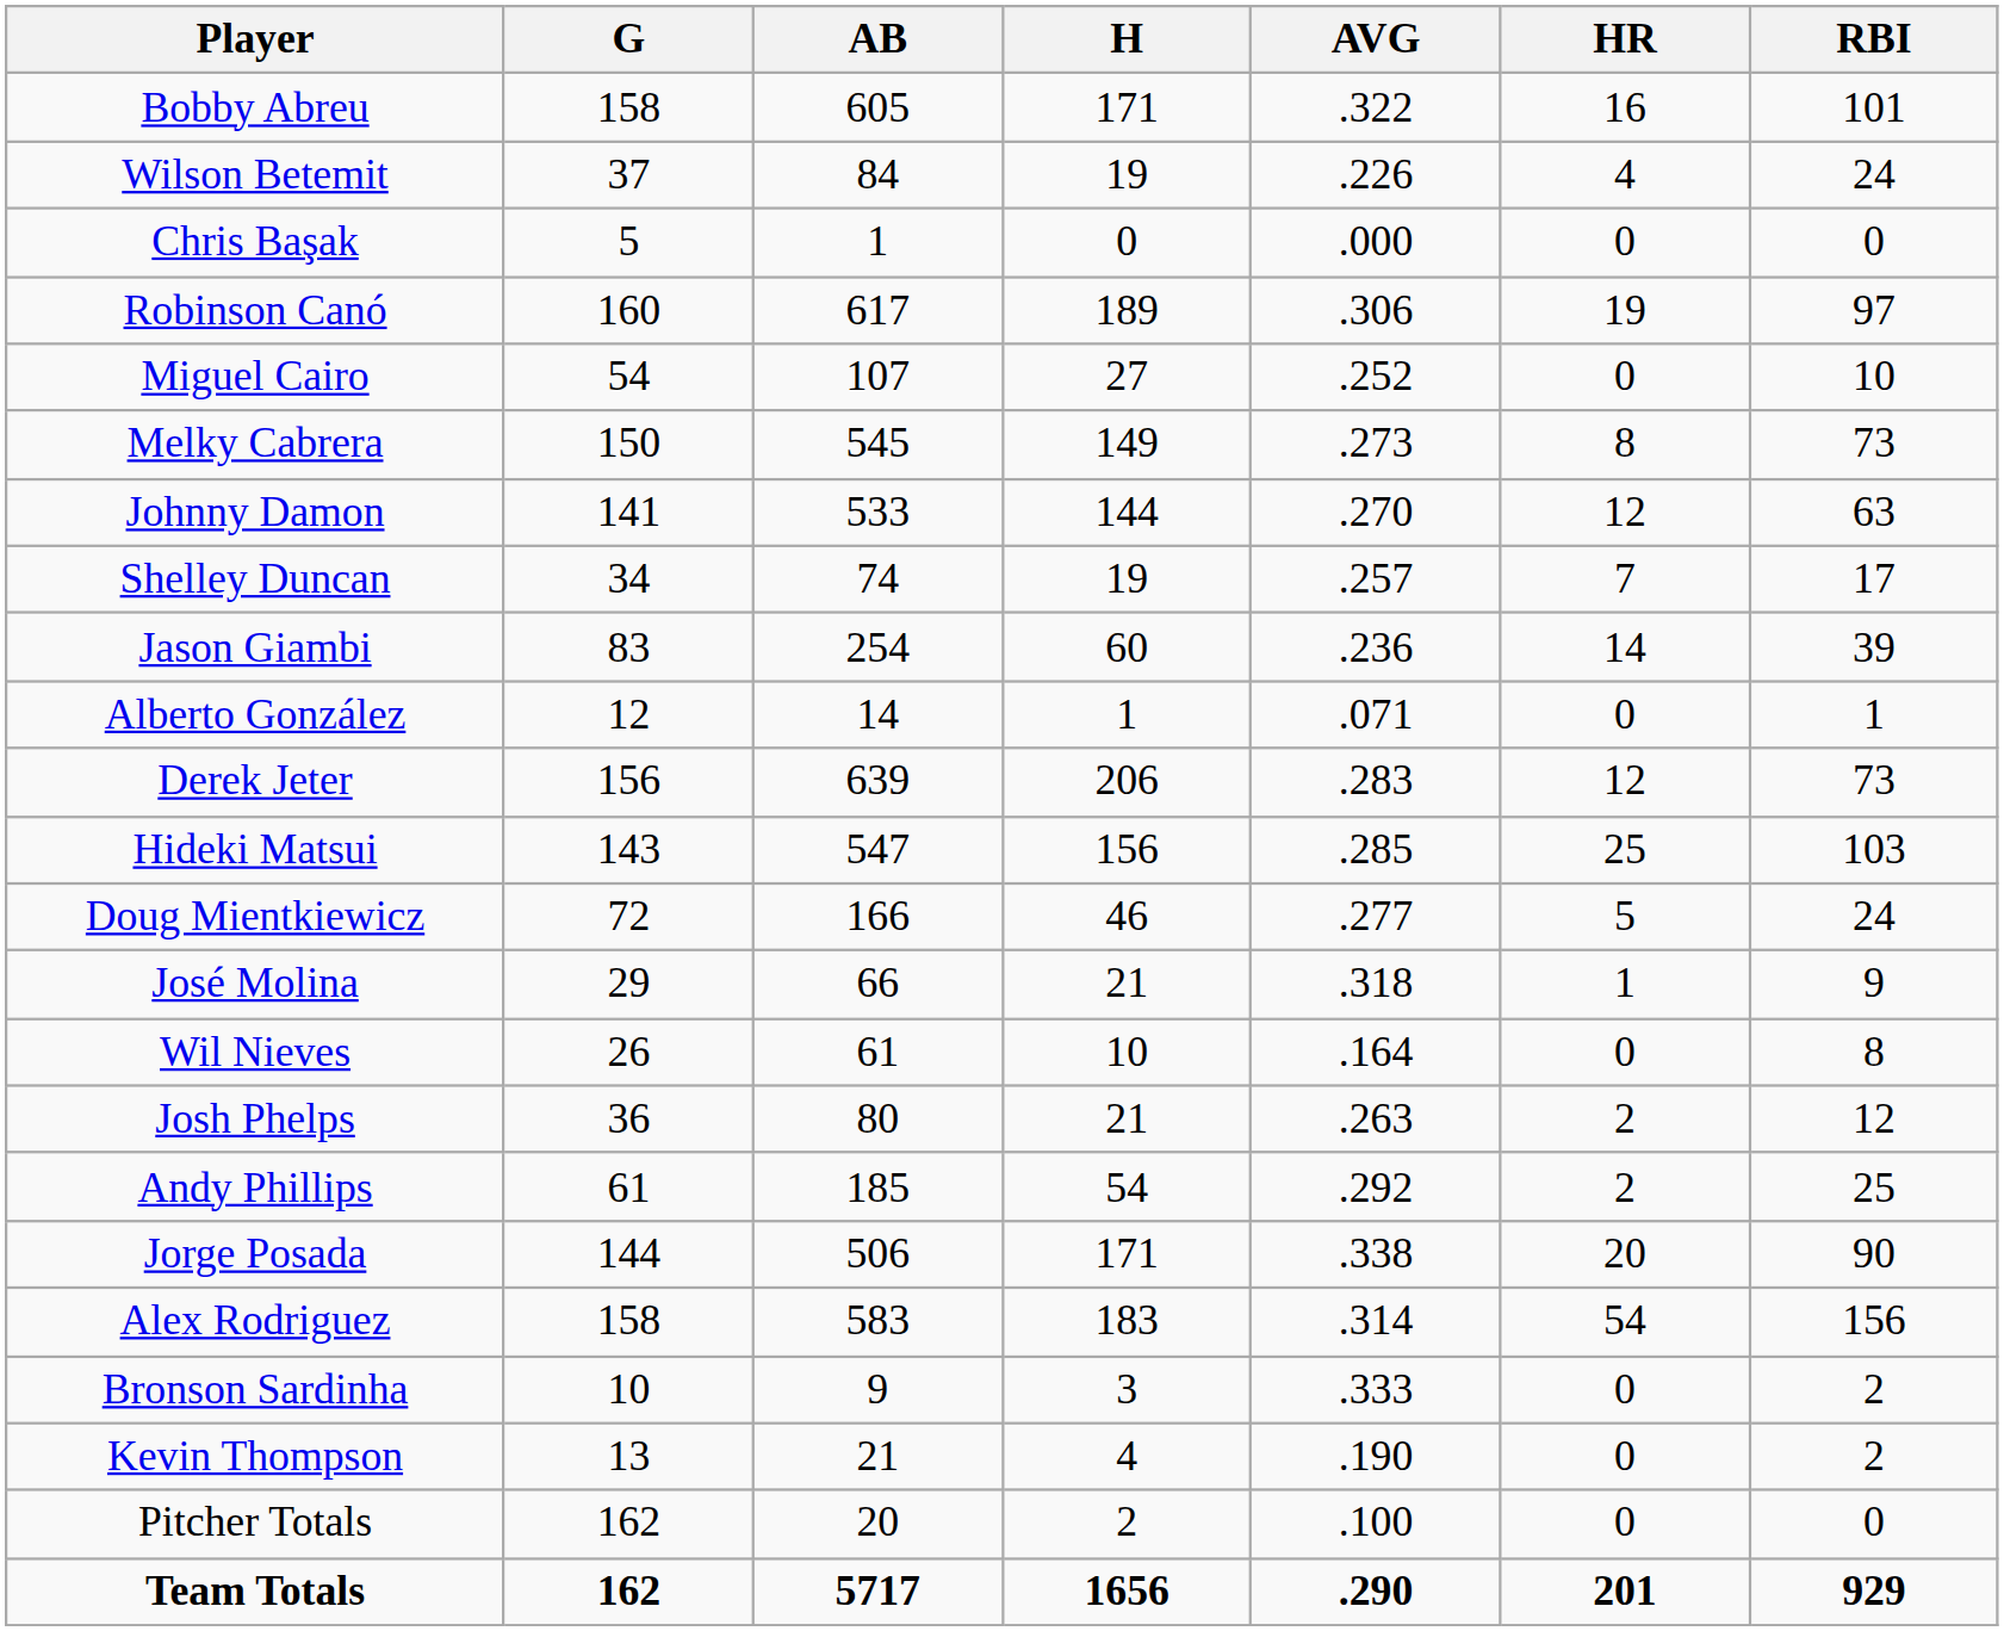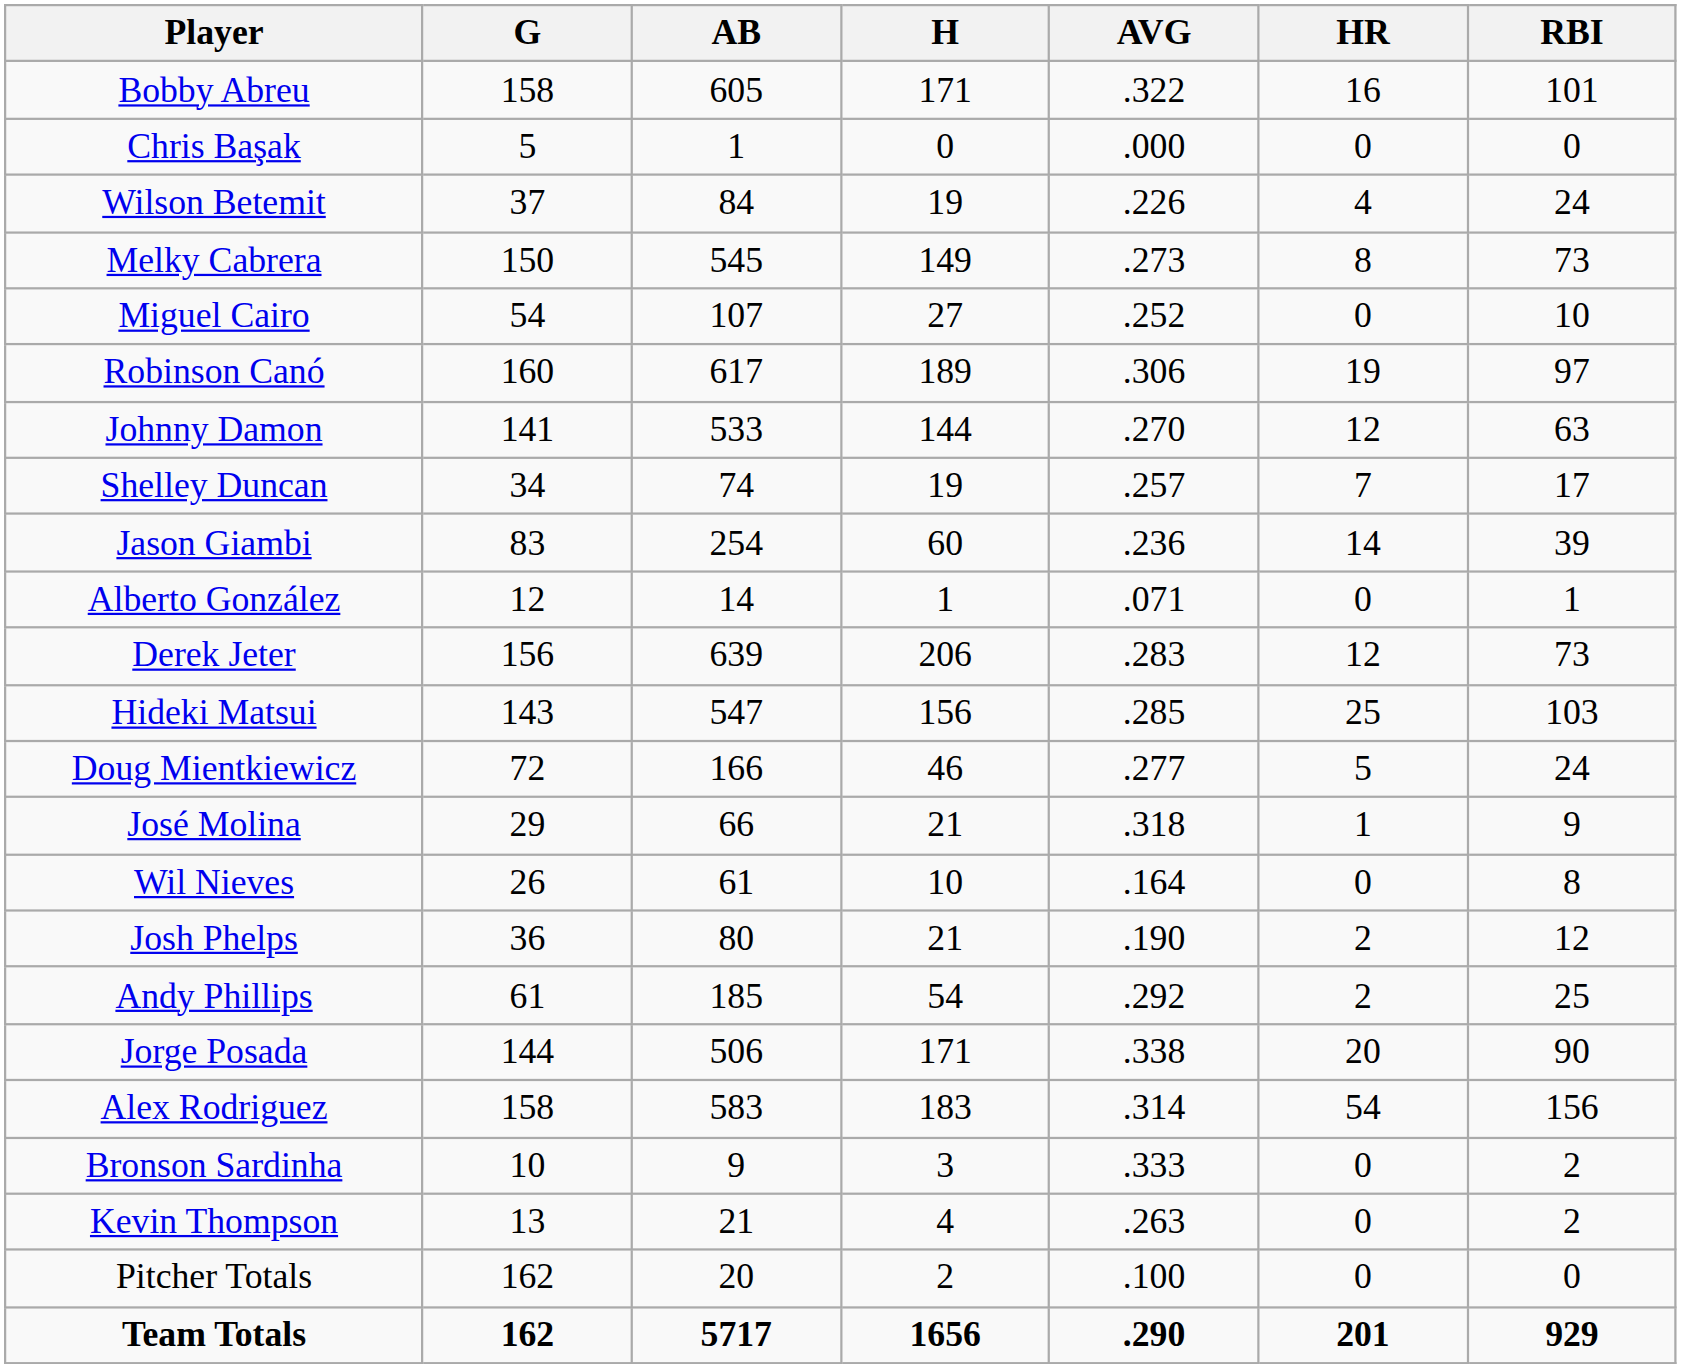 <table class="wikitable sortable">
 <tr>
 <th bgcolor="#DDDDFF" width="18%">Player</th>
 <th bgcolor="#DDDDFF" width="9%">G</th>
 <th bgcolor="#DDDDFF" width="9%">AB</th>
 <th bgcolor="#DDDDFF" width="9%">H</th>
 <th bgcolor="#DDDDFF" width="9%">AVG</th>
 <th bgcolor="#DDDDFF" width="9%">HR</th>
 <th bgcolor="#DDDDFF" width="9%">RBI</th>
 </tr>
 <tr align="center">
 <td><a href='#'>Bobby Abreu</a></td>
 <td>158</td>
 <td>605</td>
 <td>171</td>
 <td>.322</td>
 <td>16</td>
 <td>101</td>
 </tr>
 <tr align="center">
+<td><a href='#'>Chris Başak</a></td>
+<td>5</td>
+<td>1</td>
+<td>0</td>
+<td>.000</td>
+<td>0</td>
+<td>0</td>
+</tr>
+<tr align="center">
 <td><a href='#'>Wilson Betemit</a></td>
 <td>37</td>
 <td>84</td>
 <td>19</td>
 <td>.226</td>
 <td>4</td>
 <td>24</td>
 </tr>
 <tr align="center">
-<td><a href='#'>Chris Başak</a></td>
-<td>5</td>
-<td>1</td>
-<td>0</td>
-<td>.000</td>
-<td>0</td>
-<td>0</td>
-</tr>
-<tr align="center">
-<td><a href='#'>Robinson Canó</a></td>
-<td>160</td>
-<td>617</td>
-<td>189</td>
-<td>.306</td>
-<td>19</td>
-<td>97</td>
+<td><a href='#'>Melky Cabrera</a></td>
+<td>150</td>
+<td>545</td>
+<td>149</td>
+<td>.273</td>
+<td>8</td>
+<td>73</td>
 </tr>
 <tr align="center">
 <td><a href='#'>Miguel Cairo</a></td>
 <td>54</td>
 <td>107</td>
 <td>27</td>
 <td>.252</td>
 <td>0</td>
 <td>10</td>
 </tr>
 <tr align="center">
-<td><a href='#'>Melky Cabrera</a></td>
-<td>150</td>
-<td>545</td>
-<td>149</td>
-<td>.273</td>
-<td>8</td>
-<td>73</td>
+<td><a href='#'>Robinson Canó</a></td>
+<td>160</td>
+<td>617</td>
+<td>189</td>
+<td>.306</td>
+<td>19</td>
+<td>97</td>
 </tr>
 <tr align="center">
 <td><a href='#'>Johnny Damon</a></td>
 <td>141</td>
 <td>533</td>
 <td>144</td>
 <td>.270</td>
 <td>12</td>
 <td>63</td>
 </tr>
 <tr align="center">
 <td><a href='#'>Shelley Duncan</a></td>
 <td>34</td>
 <td>74</td>
 <td>19</td>
 <td>.257</td>
 <td>7</td>
 <td>17</td>
 </tr>
 <tr align="center">
 <td><a href='#'>Jason Giambi</a></td>
 <td>83</td>
 <td>254</td>
 <td>60</td>
 <td>.236</td>
 <td>14</td>
 <td>39</td>
 </tr>
 <tr align="center">
 <td><a href='#'>Alberto González</a></td>
 <td>12</td>
 <td>14</td>
 <td>1</td>
 <td>.071</td>
 <td>0</td>
 <td>1</td>
 </tr>
 <tr align="center">
 <td><a href='#'>Derek Jeter</a></td>
 <td>156</td>
 <td>639</td>
 <td>206</td>
 <td>.283</td>
 <td>12</td>
 <td>73</td>
 </tr>
 <tr align="center">
 <td><a href='#'>Hideki Matsui</a></td>
 <td>143</td>
 <td>547</td>
 <td>156</td>
 <td>.285</td>
 <td>25</td>
 <td>103</td>
 </tr>
 <tr align="center">
 <td><a href='#'>Doug Mientkiewicz</a></td>
 <td>72</td>
 <td>166</td>
 <td>46</td>
 <td>.277</td>
 <td>5</td>
 <td>24</td>
 </tr>
 <tr align="center">
 <td><a href='#'>José Molina</a></td>
 <td>29</td>
 <td>66</td>
 <td>21</td>
 <td>.318</td>
 <td>1</td>
 <td>9</td>
 </tr>
 <tr align="center">
 <td><a href='#'>Wil Nieves</a></td>
 <td>26</td>
 <td>61</td>
 <td>10</td>
 <td>.164</td>
 <td>0</td>
 <td>8</td>
 </tr>
 <tr align="center">
 <td><a href='#'>Josh Phelps</a></td>
 <td>36</td>
 <td>80</td>
 <td>21</td>
-<td>.263</td>
+<td>.190</td>
 <td>2</td>
 <td>12</td>
 </tr>
 <tr align="center">
 <td><a href='#'>Andy Phillips</a></td>
 <td>61</td>
 <td>185</td>
 <td>54</td>
 <td>.292</td>
 <td>2</td>
 <td>25</td>
 </tr>
 <tr align="center">
 <td><a href='#'>Jorge Posada</a></td>
 <td>144</td>
 <td>506</td>
 <td>171</td>
 <td>.338</td>
 <td>20</td>
 <td>90</td>
 </tr>
 <tr align="center">
 <td><a href='#'>Alex Rodriguez</a></td>
 <td>158</td>
 <td>583</td>
 <td>183</td>
 <td>.314</td>
 <td>54</td>
 <td>156</td>
 </tr>
 <tr align="center">
 <td><a href='#'>Bronson Sardinha</a></td>
 <td>10</td>
 <td>9</td>
 <td>3</td>
 <td>.333</td>
 <td>0</td>
 <td>2</td>
 </tr>
 <tr align="center">
 <td><a href='#'>Kevin Thompson</a></td>
 <td>13</td>
 <td>21</td>
 <td>4</td>
-<td>.190</td>
+<td>.263</td>
 <td>0</td>
 <td>2</td>
 </tr>
 <tr align=center>
 <td>Pitcher Totals</td>
 <td>162</td>
 <td>20</td>
 <td>2</td>
 <td>.100</td>
 <td>0</td>
 <td>0</td>
 </tr>
 <tr align=center>
 <td><strong>Team Totals</strong></td>
 <td><strong>162</strong></td>
 <td><strong>5717</strong></td>
 <td><strong>1656</strong></td>
 <td><strong>.290</strong></td>
 <td><strong>201</strong></td>
 <td><strong>929</strong></td>
 </tr>
 </table>
